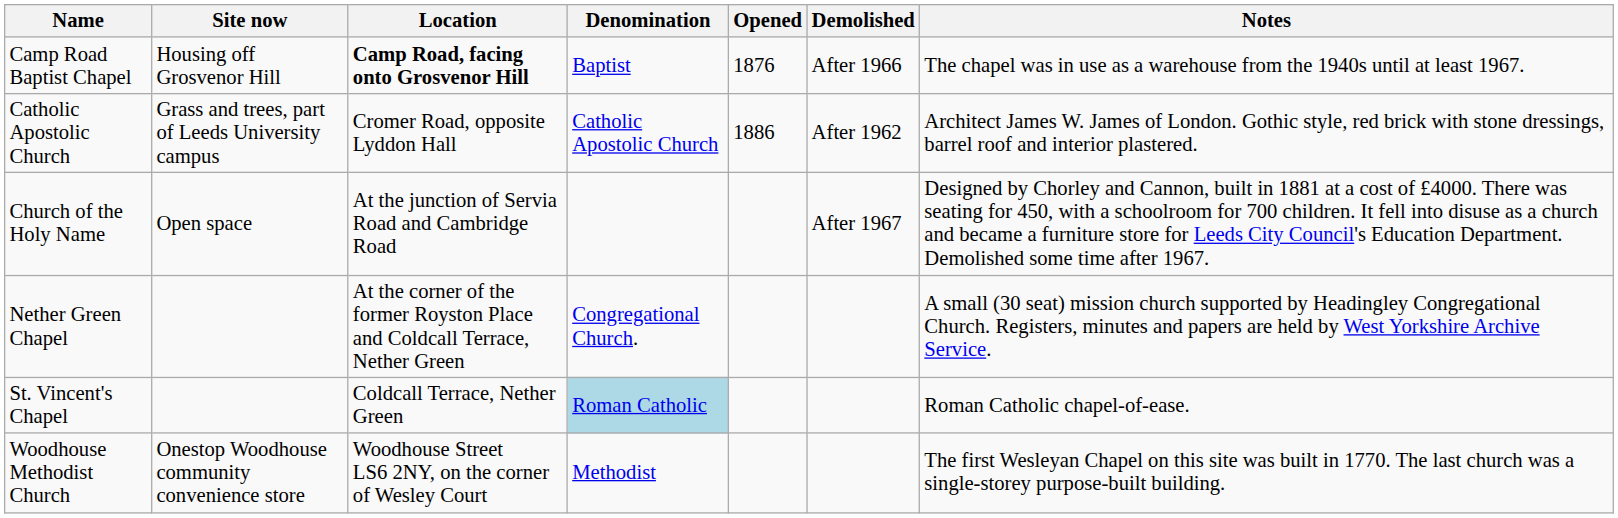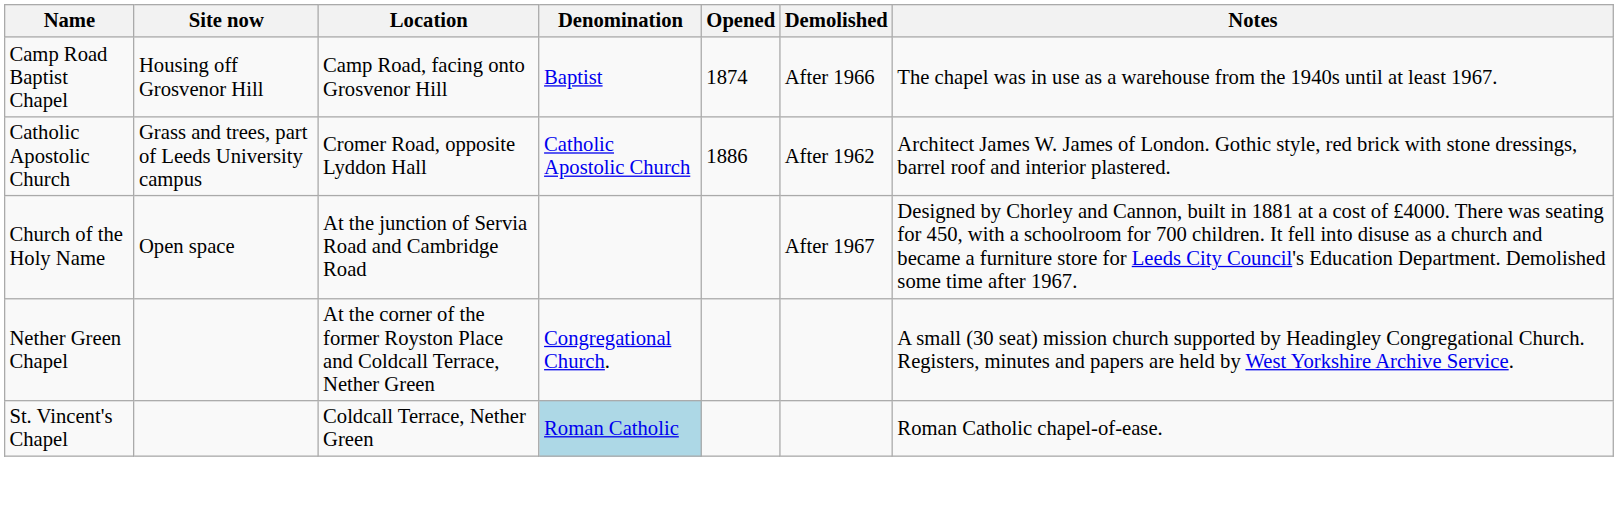 <table class="wikitable sortable">
 <tr>
 <th>Name</th>
 <th class="unsortable">Site now</th>
 <th>Location</th>
 <th>Denomination</th>
 <th>Opened</th>
 <th>Demolished</th>
 <th class="unsortable">Notes</th>
 </tr>
 <tr>
 <td>Camp Road Baptist Chapel</td>
 <td>Housing off Grosvenor Hill</td>
-<td><strong>Camp Road, facing onto Grosvenor Hill</strong></td>
+<td>Camp Road, facing onto Grosvenor Hill</td>
 <td><a href='#'>Baptist</a></td>
-<td>1876</td>
+<td>1874</td>
 <td>After 1966</td>
 <td>The chapel was in use as a warehouse from the 1940s until at least 1967.</td>
 </tr>
 <tr>
 <td>Catholic Apostolic Church</td>
 <td>Grass and trees, part of Leeds University campus</td>
 <td>Cromer Road, opposite Lyddon Hall</td>
 <td><a href='#'>Catholic Apostolic Church</a></td>
 <td>1886 </td>
 <td>After 1962</td>
 <td>Architect James W. James of London. Gothic style, red brick with stone dressings, barrel roof and interior plastered.</td>
 </tr>
 <tr>
 <td>Church of the Holy Name</td>
 <td>Open space </td>
 <td>At the junction of Servia Road and Cambridge Road </td>
 <td></td>
 <td></td>
 <td>After 1967</td>
 <td>Designed by Chorley and Cannon, built in 1881 at a cost of £4000. There was seating for 450, with a schoolroom for 700 children. It fell into disuse as a church and became a furniture store for <a href='#'>Leeds City Council</a>'s Education Department. Demolished some time after 1967.</td>
 </tr>
 <tr>
 <td>Nether Green Chapel</td>
 <td></td>
 <td>At the corner of the former Royston Place and Coldcall Terrace,<br>Nether Green</td>
 <td><a href='#'>Congregational Church</a>.</td>
 <td></td>
 <td></td>
 <td>A small (30 seat)  mission church supported by Headingley Congregational Church. Registers, minutes and papers are held by <a href='#'>West Yorkshire Archive Service</a>.</td>
 </tr>
 <tr>
 <td>St. Vincent's Chapel</td>
 <td></td>
 <td>Coldcall Terrace, Nether Green</td>
 <td style="background: lightblue;"><a href='#'>Roman Catholic</a></td>
 <td></td>
 <td></td>
 <td>Roman Catholic chapel-of-ease.</td>
 </tr>
-<tr>
-<td>Woodhouse Methodist Church</td>
-<td>Onestop Woodhouse community convenience store</td>
-<td>Woodhouse Street<br>LS6 2NY, on the corner of Wesley Court</td>
-<td><a href='#'>Methodist</a></td>
-<td></td>
-<td></td>
-<td>The first Wesleyan Chapel on this site was built in 1770. The last church was a single-storey purpose-built building.</td>
-</tr>
 </table>
